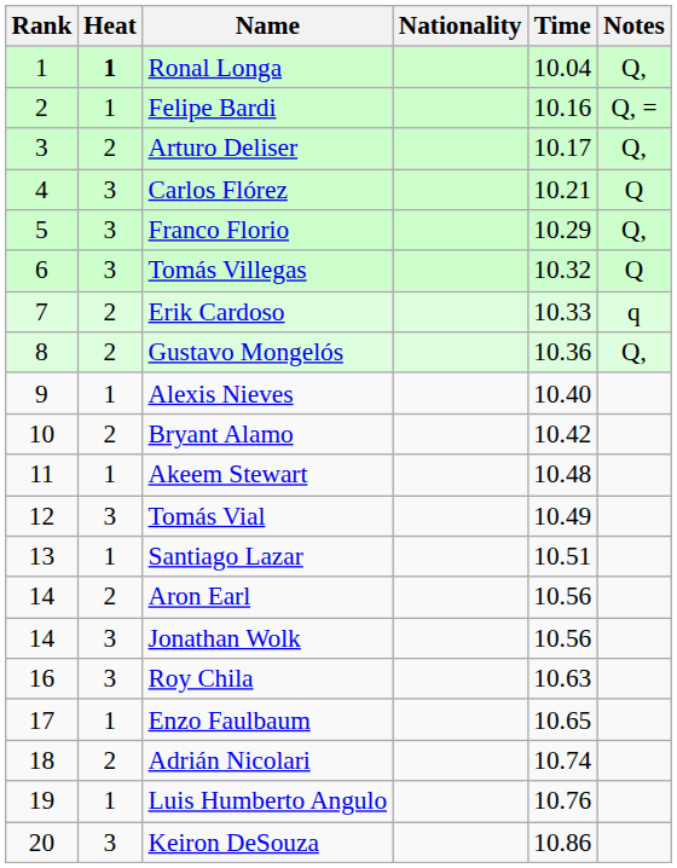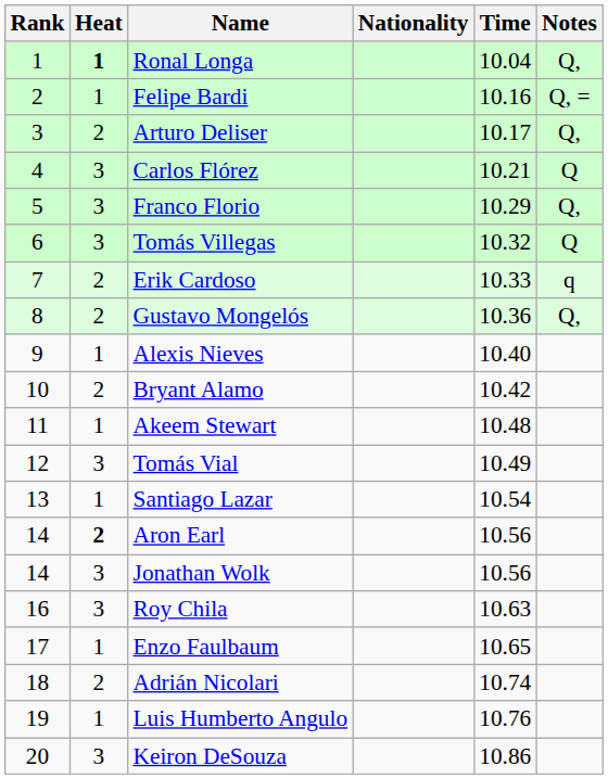 <table class="wikitable sortable" style="text-align:center">
 <tr>
 <th>Rank</th>
 <th>Heat</th>
 <th>Name</th>
 <th>Nationality</th>
 <th>Time</th>
 <th>Notes</th>
 </tr>
 <tr bgcolor=ccffcc>
 <td>1</td>
 <td><strong>1</strong></td>
 <td align=left><a href='#'>Ronal Longa</a></td>
 <td align=left></td>
 <td>10.04</td>
 <td>Q, </td>
 </tr>
 <tr bgcolor=ccffcc>
 <td>2</td>
 <td>1</td>
 <td align=left><a href='#'>Felipe Bardi</a></td>
 <td align=left></td>
 <td>10.16</td>
 <td>Q, =</td>
 </tr>
 <tr bgcolor=ccffcc>
 <td>3</td>
 <td>2</td>
 <td align=left><a href='#'>Arturo Deliser</a></td>
 <td align=left></td>
 <td>10.17</td>
 <td>Q, </td>
 </tr>
 <tr bgcolor=ccffcc>
 <td>4</td>
 <td>3</td>
 <td align=left><a href='#'>Carlos Flórez</a></td>
 <td align=left></td>
 <td>10.21</td>
 <td>Q</td>
 </tr>
 <tr bgcolor=ccffcc>
 <td>5</td>
 <td>3</td>
 <td align=left><a href='#'>Franco Florio</a></td>
 <td align=left></td>
 <td>10.29</td>
 <td>Q, </td>
 </tr>
 <tr bgcolor=ccffcc>
 <td>6</td>
 <td>3</td>
 <td align=left><a href='#'>Tomás Villegas</a></td>
 <td align=left></td>
 <td>10.32</td>
 <td>Q</td>
 </tr>
 <tr bgcolor=ddffdd>
 <td>7</td>
 <td>2</td>
 <td align=left><a href='#'>Erik Cardoso</a></td>
 <td align=left></td>
 <td>10.33</td>
 <td>q</td>
 </tr>
 <tr bgcolor=ddffdd>
 <td>8</td>
 <td>2</td>
 <td align=left><a href='#'>Gustavo Mongelós</a></td>
 <td align=left></td>
 <td>10.36</td>
 <td>Q, </td>
 </tr>
 <tr>
 <td>9</td>
 <td>1</td>
 <td align=left><a href='#'>Alexis Nieves</a></td>
 <td align=left></td>
 <td>10.40</td>
 <td></td>
 </tr>
 <tr>
 <td>10</td>
 <td>2</td>
 <td align=left><a href='#'>Bryant Alamo</a></td>
 <td align=left></td>
 <td>10.42</td>
 <td></td>
 </tr>
 <tr>
 <td>11</td>
 <td>1</td>
 <td align=left><a href='#'>Akeem Stewart</a></td>
 <td align=left></td>
 <td>10.48</td>
 <td></td>
 </tr>
 <tr>
 <td>12</td>
 <td>3</td>
 <td align=left><a href='#'>Tomás Vial</a></td>
 <td align=left></td>
 <td>10.49</td>
 <td></td>
 </tr>
 <tr>
 <td>13</td>
 <td>1</td>
 <td align=left><a href='#'>Santiago Lazar</a></td>
 <td align=left></td>
-<td>10.51</td>
+<td>10.54</td>
 <td></td>
 </tr>
 <tr>
 <td>14</td>
-<td>2</td>
+<td><strong>2</strong></td>
 <td align=left><a href='#'>Aron Earl</a></td>
 <td align=left></td>
 <td>10.56</td>
 <td></td>
 </tr>
 <tr>
 <td>14</td>
 <td>3</td>
 <td align=left><a href='#'>Jonathan Wolk</a></td>
 <td align=left></td>
 <td>10.56</td>
 <td></td>
 </tr>
 <tr>
 <td>16</td>
 <td>3</td>
 <td align=left><a href='#'>Roy Chila</a></td>
 <td align=left></td>
 <td>10.63</td>
 <td></td>
 </tr>
 <tr>
 <td>17</td>
 <td>1</td>
 <td align=left><a href='#'>Enzo Faulbaum</a></td>
 <td align=left></td>
 <td>10.65</td>
 <td></td>
 </tr>
 <tr>
 <td>18</td>
 <td>2</td>
 <td align=left><a href='#'>Adrián Nicolari</a></td>
 <td align=left></td>
 <td>10.74</td>
 <td></td>
 </tr>
 <tr>
 <td>19</td>
 <td>1</td>
 <td align=left><a href='#'>Luis Humberto Angulo</a></td>
 <td align=left></td>
 <td>10.76</td>
 <td></td>
 </tr>
 <tr>
 <td>20</td>
 <td>3</td>
 <td align=left><a href='#'>Keiron DeSouza</a></td>
 <td align=left></td>
 <td>10.86</td>
 <td></td>
 </tr>
 </table>
